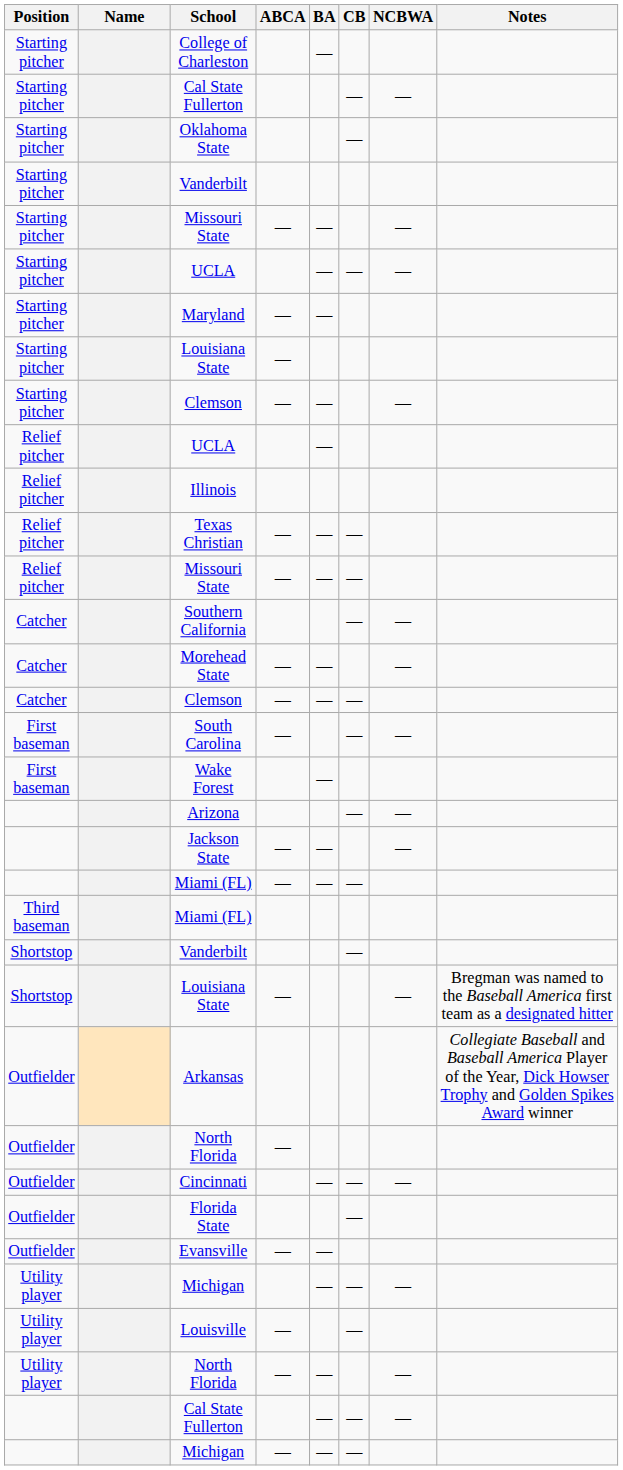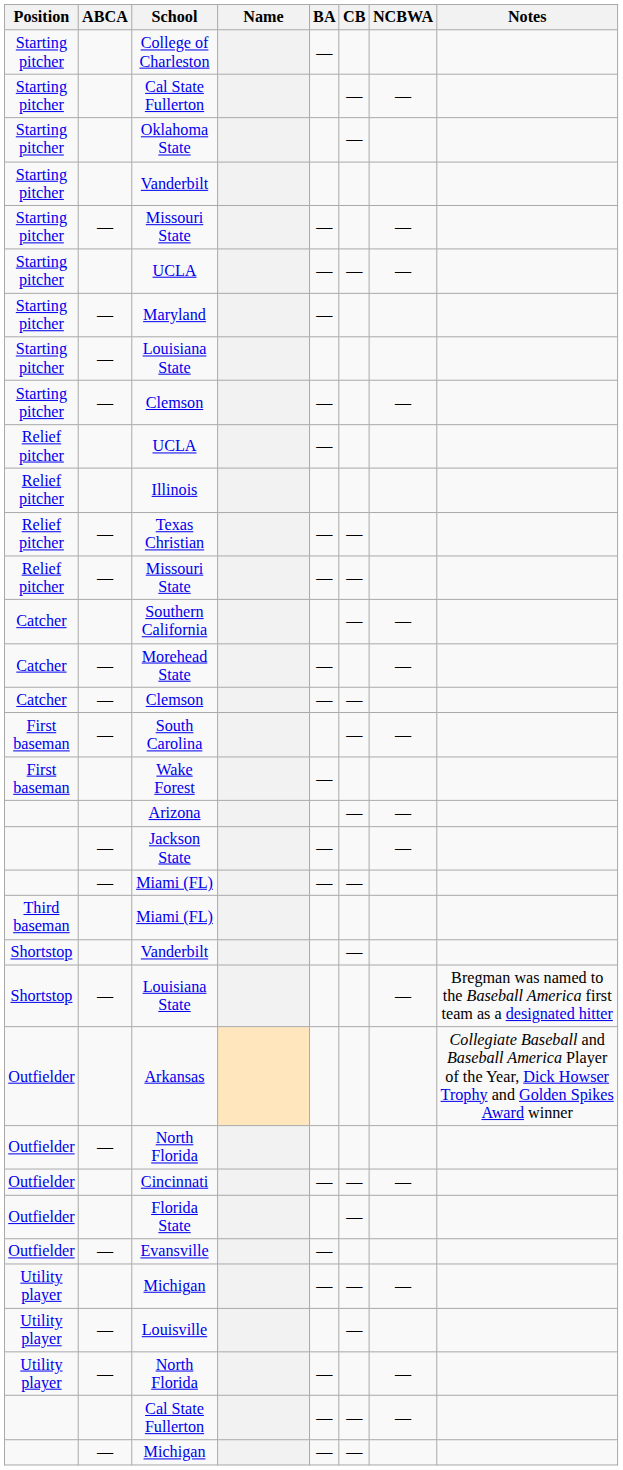 <table class="wikitable sortable plainrowheaders" style="text-align:center">
 <tr>
 <th scope="col" width=10%>Position</th>
+<th scope="col">ABCA</th>
+<th scope="col" width=14%>School</th>
 <th scope="col" width=15%>Name</th>
-<th scope="col" width=14%>School</th>
-<th scope="col">ABCA</th>
 <th scope="col">BA</th>
 <th scope="col">CB</th>
 <th scope="col">NCBWA</th>
 <th scope="col" class="unsortable">Notes</th>
 </tr>
 <tr>
 <td><a href='#'>Starting pitcher</a></td>
+<td></td>
+<td><a href='#'>College of Charleston</a></td>
 <th scope="row" style="text-align:center"></th>
-<td><a href='#'>College of Charleston</a></td>
-<td></td>
 <td>—</td>
 <td></td>
 <td></td>
 <td></td>
 </tr>
 <tr>
 <td><a href='#'>Starting pitcher</a></td>
+<td></td>
+<td><a href='#'>Cal State Fullerton</a></td>
 <th scope="row" style="text-align:center"></th>
-<td><a href='#'>Cal State Fullerton</a></td>
-<td></td>
 <td></td>
 <td>—</td>
 <td>—</td>
 <td></td>
 </tr>
 <tr>
 <td><a href='#'>Starting pitcher</a></td>
+<td></td>
+<td><a href='#'>Oklahoma State</a></td>
 <th scope="row" style="text-align:center"></th>
-<td><a href='#'>Oklahoma State</a></td>
-<td></td>
 <td></td>
 <td>—</td>
 <td></td>
 <td></td>
 </tr>
 <tr>
 <td><a href='#'>Starting pitcher</a></td>
+<td></td>
+<td><a href='#'>Vanderbilt</a></td>
 <th scope="row" style="text-align:center"></th>
-<td><a href='#'>Vanderbilt</a></td>
-<td></td>
 <td></td>
 <td></td>
 <td></td>
 <td></td>
 </tr>
 <tr>
 <td><a href='#'>Starting pitcher</a></td>
+<td>—</td>
+<td><a href='#'>Missouri State</a></td>
 <th scope="row" style="text-align:center"></th>
-<td><a href='#'>Missouri State</a></td>
-<td>—</td>
 <td>—</td>
 <td></td>
 <td>—</td>
 <td></td>
 </tr>
 <tr>
 <td><a href='#'>Starting pitcher</a></td>
+<td></td>
+<td><a href='#'>UCLA</a></td>
 <th scope="row" style="text-align:center"></th>
-<td><a href='#'>UCLA</a></td>
-<td></td>
 <td>—</td>
 <td>—</td>
 <td>—</td>
 <td></td>
 </tr>
 <tr>
 <td><a href='#'>Starting pitcher</a></td>
+<td>—</td>
+<td><a href='#'>Maryland</a></td>
 <th scope="row" style="text-align:center"></th>
-<td><a href='#'>Maryland</a></td>
-<td>—</td>
 <td>—</td>
 <td></td>
 <td></td>
 <td></td>
 </tr>
 <tr>
 <td><a href='#'>Starting pitcher</a></td>
+<td>—</td>
+<td><a href='#'>Louisiana State</a></td>
 <th scope="row" style="text-align:center"></th>
-<td><a href='#'>Louisiana State</a></td>
-<td>—</td>
 <td></td>
 <td></td>
 <td></td>
 <td></td>
 </tr>
 <tr>
 <td><a href='#'>Starting pitcher</a></td>
+<td>—</td>
+<td><a href='#'>Clemson</a></td>
 <th scope="row" style="text-align:center"></th>
-<td><a href='#'>Clemson</a></td>
-<td>—</td>
 <td>—</td>
 <td></td>
 <td>—</td>
 <td></td>
 </tr>
 <tr>
 <td><a href='#'>Relief pitcher</a></td>
+<td></td>
+<td><a href='#'>UCLA</a></td>
 <th scope="row" style="text-align:center"></th>
-<td><a href='#'>UCLA</a></td>
-<td></td>
 <td>—</td>
 <td></td>
 <td></td>
 <td></td>
 </tr>
 <tr>
 <td><a href='#'>Relief pitcher</a></td>
+<td></td>
+<td><a href='#'>Illinois</a></td>
 <th scope="row" style="text-align:center"></th>
-<td><a href='#'>Illinois</a></td>
-<td></td>
 <td></td>
 <td></td>
 <td></td>
 <td></td>
 </tr>
 <tr>
 <td><a href='#'>Relief pitcher</a></td>
+<td>—</td>
+<td><a href='#'>Texas Christian</a></td>
 <th scope="row" style="text-align:center"></th>
-<td><a href='#'>Texas Christian</a></td>
-<td>—</td>
 <td>—</td>
 <td>—</td>
 <td></td>
 <td></td>
 </tr>
 <tr>
 <td><a href='#'>Relief pitcher</a></td>
+<td>—</td>
+<td><a href='#'>Missouri State</a></td>
 <th scope="row" style="text-align:center"></th>
-<td><a href='#'>Missouri State</a></td>
-<td>—</td>
 <td>—</td>
 <td>—</td>
 <td></td>
 <td></td>
 </tr>
 <tr>
 <td><a href='#'>Catcher</a></td>
+<td></td>
+<td><a href='#'>Southern California</a></td>
 <th scope="row" style="text-align:center"></th>
-<td><a href='#'>Southern California</a></td>
-<td></td>
 <td></td>
 <td>—</td>
 <td>—</td>
 <td></td>
 </tr>
 <tr>
 <td><a href='#'>Catcher</a></td>
+<td>—</td>
+<td><a href='#'>Morehead State</a></td>
 <th scope="row" style="text-align:center"></th>
-<td><a href='#'>Morehead State</a></td>
-<td>—</td>
 <td>—</td>
 <td></td>
 <td>—</td>
 <td></td>
 </tr>
 <tr>
 <td><a href='#'>Catcher</a></td>
+<td>—</td>
+<td><a href='#'>Clemson</a></td>
 <th scope="row" style="text-align:center"></th>
-<td><a href='#'>Clemson</a></td>
-<td>—</td>
 <td>—</td>
 <td>—</td>
 <td></td>
 <td></td>
 </tr>
 <tr>
 <td><a href='#'>First baseman</a></td>
+<td>—</td>
+<td><a href='#'>South Carolina</a></td>
 <th scope="row" style="text-align:center"></th>
-<td><a href='#'>South Carolina</a></td>
-<td>—</td>
 <td></td>
 <td>—</td>
 <td>—</td>
 <td></td>
 </tr>
 <tr>
 <td><a href='#'>First baseman</a></td>
+<td></td>
+<td><a href='#'>Wake Forest</a></td>
 <th scope="row" style="text-align:center"></th>
-<td><a href='#'>Wake Forest</a></td>
-<td></td>
 <td>—</td>
 <td></td>
 <td></td>
 <td></td>
 </tr>
 <tr>
 <td></td>
+<td></td>
+<td><a href='#'>Arizona</a></td>
 <th scope="row" style="text-align:center"></th>
-<td><a href='#'>Arizona</a></td>
-<td></td>
 <td></td>
 <td>—</td>
 <td>—</td>
 <td></td>
 </tr>
 <tr>
 <td></td>
+<td>—</td>
+<td><a href='#'>Jackson State</a></td>
 <th scope="row" style="text-align:center"></th>
-<td><a href='#'>Jackson State</a></td>
-<td>—</td>
 <td>—</td>
 <td></td>
 <td>—</td>
 <td></td>
 </tr>
 <tr>
 <td></td>
+<td>—</td>
+<td><a href='#'>Miami (FL)</a></td>
 <th scope="row" style="text-align:center"></th>
-<td><a href='#'>Miami (FL)</a></td>
-<td>—</td>
 <td>—</td>
 <td>—</td>
 <td></td>
 <td></td>
 </tr>
 <tr>
 <td><a href='#'>Third baseman</a></td>
+<td></td>
+<td><a href='#'>Miami (FL)</a></td>
 <th scope="row" style="text-align:center"></th>
-<td><a href='#'>Miami (FL)</a></td>
-<td></td>
 <td></td>
 <td></td>
 <td></td>
 <td></td>
 </tr>
 <tr>
 <td><a href='#'>Shortstop</a></td>
+<td></td>
+<td><a href='#'>Vanderbilt</a></td>
 <th scope="row" style="text-align:center"></th>
-<td><a href='#'>Vanderbilt</a></td>
-<td></td>
 <td></td>
 <td>—</td>
 <td></td>
 <td></td>
 </tr>
 <tr>
 <td><a href='#'>Shortstop</a></td>
+<td>—</td>
+<td><a href='#'>Louisiana State</a></td>
 <th scope="row" style="text-align:center"></th>
-<td><a href='#'>Louisiana State</a></td>
-<td>—</td>
 <td></td>
 <td></td>
 <td>—</td>
 <td>Bregman was named to the <em>Baseball America</em> first team as a <a href='#'>designated hitter</a></td>
 </tr>
 <tr>
 <td><a href='#'>Outfielder</a></td>
+<td></td>
+<td><a href='#'>Arkansas</a></td>
 <th scope="row" style="text-align:center; background:#ffe6bd;"></th>
-<td><a href='#'>Arkansas</a></td>
-<td></td>
 <td></td>
 <td></td>
 <td></td>
 <td><em>Collegiate Baseball</em> and <em>Baseball America</em> Player of the Year, <a href='#'>Dick Howser Trophy</a> and <a href='#'>Golden Spikes Award</a> winner</td>
 </tr>
 <tr>
 <td><a href='#'>Outfielder</a></td>
+<td>—</td>
+<td><a href='#'>North Florida</a></td>
 <th scope="row" style="text-align:center"></th>
-<td><a href='#'>North Florida</a></td>
-<td>—</td>
 <td></td>
 <td></td>
 <td></td>
 <td></td>
 </tr>
 <tr>
 <td><a href='#'>Outfielder</a></td>
+<td></td>
+<td><a href='#'>Cincinnati</a></td>
 <th scope="row" style="text-align:center"></th>
-<td><a href='#'>Cincinnati</a></td>
-<td></td>
 <td>—</td>
 <td>—</td>
 <td>—</td>
 <td></td>
 </tr>
 <tr>
 <td><a href='#'>Outfielder</a></td>
+<td></td>
+<td><a href='#'>Florida State</a></td>
 <th scope="row" style="text-align:center"></th>
-<td><a href='#'>Florida State</a></td>
-<td></td>
 <td></td>
 <td>—</td>
 <td></td>
 <td></td>
 </tr>
 <tr>
 <td><a href='#'>Outfielder</a></td>
+<td>—</td>
+<td><a href='#'>Evansville</a></td>
 <th scope="row" style="text-align:center"></th>
-<td><a href='#'>Evansville</a></td>
-<td>—</td>
 <td>—</td>
 <td></td>
 <td></td>
 <td></td>
 </tr>
 <tr>
 <td><a href='#'>Utility player</a></td>
+<td></td>
+<td><a href='#'>Michigan</a></td>
 <th scope="row" style="text-align:center"></th>
-<td><a href='#'>Michigan</a></td>
-<td></td>
 <td>—</td>
 <td>—</td>
 <td>—</td>
 <td></td>
 </tr>
 <tr>
 <td><a href='#'>Utility player</a></td>
+<td>—</td>
+<td><a href='#'>Louisville</a></td>
 <th scope="row" style="text-align:center"></th>
-<td><a href='#'>Louisville</a></td>
-<td>—</td>
 <td></td>
 <td>—</td>
 <td></td>
 <td></td>
 </tr>
 <tr>
 <td><a href='#'>Utility player</a></td>
+<td>—</td>
+<td><a href='#'>North Florida</a></td>
 <th scope="row" style="text-align:center"></th>
-<td><a href='#'>North Florida</a></td>
-<td>—</td>
 <td>—</td>
 <td></td>
 <td>—</td>
 <td></td>
 </tr>
 <tr>
 <td></td>
+<td></td>
+<td><a href='#'>Cal State Fullerton</a></td>
 <th scope="row" style="text-align:center"></th>
-<td><a href='#'>Cal State Fullerton</a></td>
-<td></td>
 <td>—</td>
 <td>—</td>
 <td>—</td>
 <td></td>
 </tr>
 <tr>
 <td></td>
+<td>—</td>
+<td><a href='#'>Michigan</a></td>
 <th scope="row" style="text-align:center"></th>
-<td><a href='#'>Michigan</a></td>
-<td>—</td>
 <td>—</td>
 <td>—</td>
 <td></td>
 <td></td>
 </tr>
 </table>
